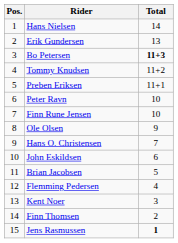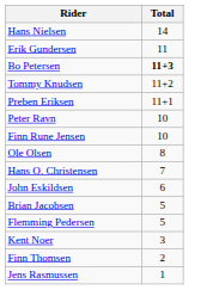 <table class=wikitable style="font-size:93%;">
 <tr>
-<th width=25px>Pos.</th>
 <th width=180px>Rider</th>
 <th width=50px>Total</th>
 </tr>
 <tr align=center>
-<td>1</td>
 <td align=left><a href='#'>Hans Nielsen</a></td>
 <td>14</td>
 </tr>
 <tr align=center>
-<td>2</td>
 <td align=left><a href='#'>Erik Gundersen</a></td>
-<td>13</td>
+<td>11</td>
 </tr>
 <tr align=center>
-<td>3</td>
 <td align=left><a href='#'>Bo Petersen</a></td>
 <td><strong>11+3</strong></td>
 </tr>
 <tr align=center>
-<td>4</td>
 <td align=left><a href='#'>Tommy Knudsen</a></td>
 <td>11+2</td>
 </tr>
 <tr align=center>
-<td>5</td>
 <td align=left><a href='#'>Preben Eriksen</a></td>
 <td>11+1</td>
 </tr>
 <tr align=center>
-<td>6</td>
 <td align=left><a href='#'>Peter Ravn</a></td>
 <td>10</td>
 </tr>
 <tr align=center>
-<td>7</td>
 <td align=left><a href='#'>Finn Rune Jensen</a></td>
 <td>10</td>
 </tr>
 <tr align=center>
+<td align=left><a href='#'>Ole Olsen</a></td>
 <td>8</td>
-<td align=left><a href='#'>Ole Olsen</a></td>
-<td>9</td>
 </tr>
 <tr align=center>
-<td>9</td>
 <td align=left><a href='#'>Hans O. Christensen</a></td>
 <td>7</td>
 </tr>
 <tr align=center>
-<td>10</td>
 <td align=left><a href='#'>John Eskildsen</a></td>
 <td>6</td>
 </tr>
 <tr align=center>
-<td>11</td>
 <td align=left><a href='#'>Brian Jacobsen</a></td>
 <td>5</td>
 </tr>
 <tr align=center>
-<td>12</td>
 <td align=left><a href='#'>Flemming Pedersen</a></td>
-<td>4</td>
+<td>5</td>
 </tr>
 <tr align=center>
-<td>13</td>
 <td align=left><a href='#'>Kent Noer</a></td>
 <td>3</td>
 </tr>
 <tr align=center>
-<td>14</td>
 <td align=left><a href='#'>Finn Thomsen</a></td>
 <td>2</td>
 </tr>
 <tr align=center>
-<td>15</td>
 <td align=left><a href='#'>Jens Rasmussen</a></td>
-<td><strong>1</strong></td>
+<td>1</td>
 </tr>
 </table>
